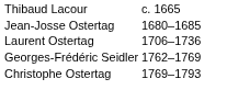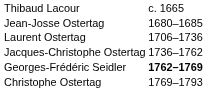 <table>
 <tr>
 <td>Thibaud Lacour</td>
 <td>c. 1665</td>
 </tr>
 <tr>
 <td>Jean-Josse Ostertag</td>
 <td>1680–1685</td>
 </tr>
 <tr>
 <td>Laurent Ostertag</td>
 <td>1706–1736</td>
 </tr>
 <tr>
+<td>Jacques-Christophe Ostertag</td>
+<td>1736–1762</td>
+</tr>
+<tr>
 <td>Georges-Frédéric Seidler</td>
-<td>1762–1769</td>
+<td><strong>1762–1769</strong></td>
 </tr>
 <tr>
 <td>Christophe Ostertag</td>
 <td>1769–1793</td>
 </tr>
 </table>
